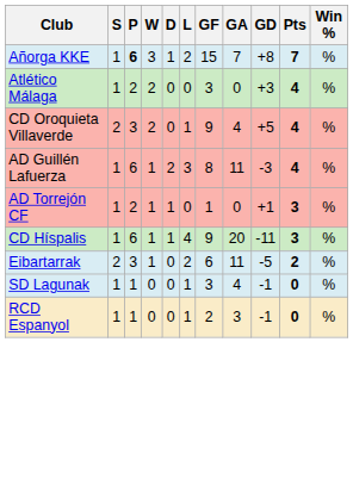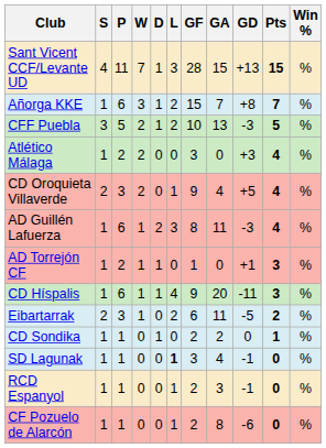 <table class="wikitable sortable" style="width:60%; text-align: center;">
 <tr>
 <th>Club</th>
 <th>S</th>
 <th>P</th>
 <th>W</th>
 <th>D</th>
 <th>L</th>
 <th>GF</th>
 <th>GA</th>
 <th>GD</th>
 <th>Pts</th>
 <th>Win %</th>
 </tr>
+<tr style="background:#faecc8;">
+<td align=left><a href='#'>Sant Vicent CCF/Levante UD</a></td>
+<td>4</td>
+<td>11</td>
+<td>7</td>
+<td>1</td>
+<td>3</td>
+<td>28</td>
+<td>15</td>
+<td>+13</td>
+<td><strong>15</strong></td>
+<td>%</td>
+</tr>
 <tr style="background:#d9edf4;">
 <td align=left><a href='#'>Añorga KKE</a></td>
 <td>1</td>
-<td><strong>6</strong></td>
+<td>6</td>
 <td>3</td>
 <td>1</td>
 <td>2</td>
 <td>15</td>
 <td>7</td>
 <td>+8</td>
 <td><strong>7</strong></td>
+<td>%</td>
+</tr>
+<tr style="background:#ccebc5;">
+<td align=left><a href='#'>CFF Puebla</a></td>
+<td>3</td>
+<td>5</td>
+<td>2</td>
+<td>1</td>
+<td>2</td>
+<td>10</td>
+<td>13</td>
+<td>-3</td>
+<td><strong>5</strong></td>
 <td>%</td>
 </tr>
 <tr style="background:#ccebc5;">
 <td align=left><a href='#'>Atlético Málaga</a></td>
 <td>1</td>
 <td>2</td>
 <td>2</td>
 <td>0</td>
 <td>0</td>
 <td>3</td>
 <td>0</td>
 <td>+3</td>
 <td><strong>4</strong></td>
 <td>%</td>
 </tr>
 <tr style="background:#fbb3ad;">
 <td align=left>CD Oroquieta Villaverde</td>
 <td>2</td>
 <td>3</td>
 <td>2</td>
 <td>0</td>
 <td>1</td>
 <td>9</td>
 <td>4</td>
 <td>+5</td>
 <td><strong>4</strong></td>
 <td>%</td>
 </tr>
 <tr style="background:#fbb3ad;">
 <td align=left>AD Guillén Lafuerza</td>
 <td>1</td>
 <td>6</td>
 <td>1</td>
 <td>2</td>
 <td>3</td>
 <td>8</td>
 <td>11</td>
 <td>-3</td>
 <td><strong>4</strong></td>
 <td>%</td>
 </tr>
 <tr style="background:#fbb3ad;">
 <td align=left><a href='#'>AD Torrejón CF</a></td>
 <td>1</td>
 <td>2</td>
 <td>1</td>
 <td>1</td>
 <td>0</td>
 <td>1</td>
 <td>0</td>
 <td>+1</td>
 <td><strong>3</strong></td>
 <td>%</td>
 </tr>
 <tr style="background:#ccebc5;">
 <td align=left><a href='#'>CD Híspalis</a></td>
 <td>1</td>
 <td>6</td>
 <td>1</td>
 <td>1</td>
 <td>4</td>
 <td>9</td>
 <td>20</td>
 <td>-11</td>
 <td><strong>3</strong></td>
 <td>%</td>
 </tr>
 <tr style="background:#d9edf4;">
 <td align=left><a href='#'>Eibartarrak</a></td>
 <td>2</td>
 <td>3</td>
 <td>1</td>
 <td>0</td>
 <td>2</td>
 <td>6</td>
 <td>11</td>
 <td>-5</td>
 <td><strong>2</strong></td>
 <td>%</td>
 </tr>
 <tr style="background:#d9edf4;">
+<td align=left><a href='#'>CD Sondika</a></td>
+<td>1</td>
+<td>1</td>
+<td>0</td>
+<td>1</td>
+<td>0</td>
+<td>2</td>
+<td>2</td>
+<td>0</td>
+<td><strong>1</strong></td>
+<td>%</td>
+</tr>
+<tr style="background:#d9edf4;">
 <td align=left><a href='#'>SD Lagunak</a></td>
 <td>1</td>
 <td>1</td>
 <td>0</td>
 <td>0</td>
-<td>1</td>
+<td><strong>1</strong></td>
 <td>3</td>
 <td>4</td>
 <td>-1</td>
 <td><strong>0</strong></td>
 <td>%</td>
 </tr>
 <tr style="background:#faecc8;">
 <td align=left><a href='#'>RCD Espanyol</a></td>
 <td>1</td>
 <td>1</td>
 <td>0</td>
 <td>0</td>
 <td>1</td>
 <td>2</td>
 <td>3</td>
 <td>-1</td>
 <td><strong>0</strong></td>
 <td>%</td>
 </tr>
+<tr style="background:#fbb3ad;">
+<td align=left><a href='#'>CF Pozuelo de Alarcón</a></td>
+<td>1</td>
+<td>1</td>
+<td>0</td>
+<td>0</td>
+<td>1</td>
+<td>2</td>
+<td>8</td>
+<td>-6</td>
+<td><strong>0</strong></td>
+<td>%</td>
+</tr>
 </table>
